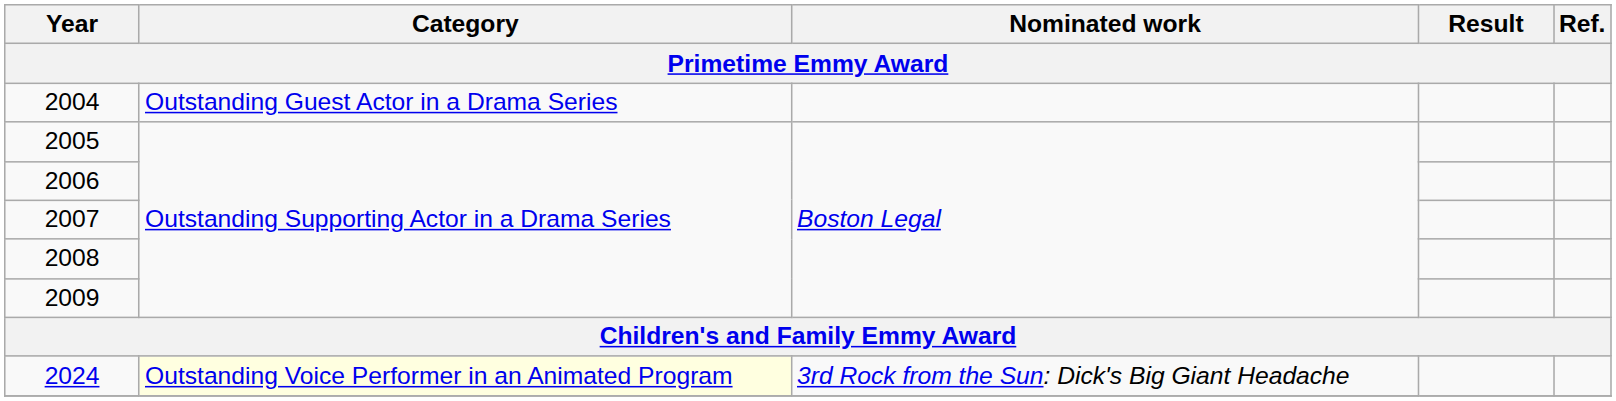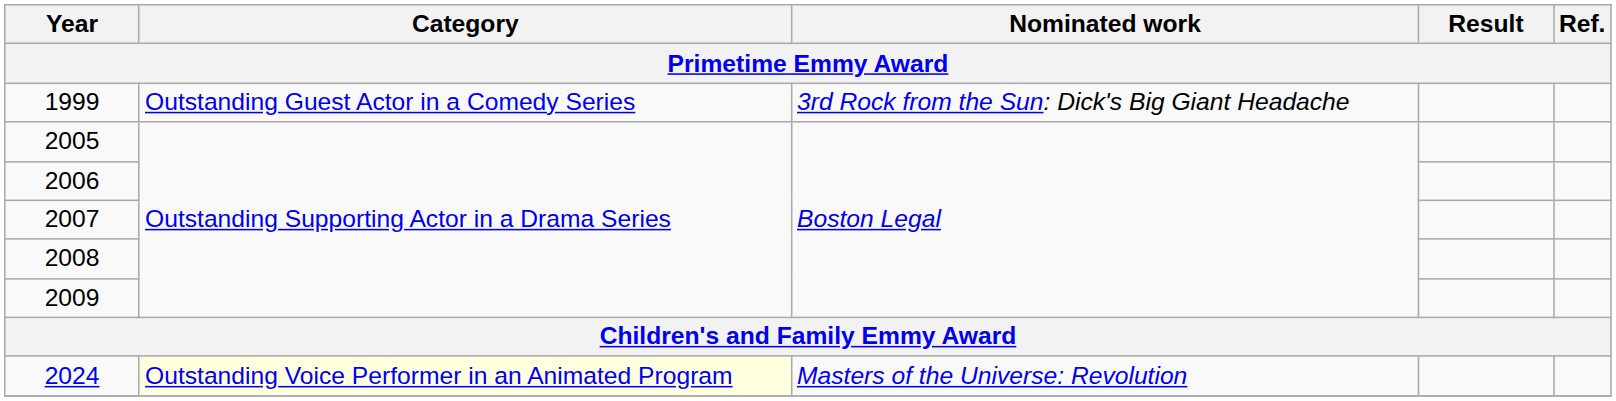 <table class=wikitable>
 <tr>
 <th scope="col" style="width:5em;">Year</th>
 <th scope="col" style="width:26em;">Category</th>
 <th scope="col" style="width:25em;">Nominated work</th>
 <th scope="col" style="width:5em;">Result</th>
 <th>Ref.</th>
 </tr>
 <tr>
 <th colspan=5><a href='#'>Primetime Emmy Award</a></th>
 </tr>
 <tr>
-<td style="text-align:center;">2004</td>
-<td><a href='#'>Outstanding Guest Actor in a Drama Series</a></td>
-<td></td>
+<td style="text-align:center;">1999</td>
+<td><a href='#'>Outstanding Guest Actor in a Comedy Series</a></td>
+<td><em><a href='#'>3rd Rock from the Sun</a>: Dick's Big Giant Headache</em></td>
 <td></td>
 <td></td>
 </tr>
 <tr>
 <td style="text-align:center;">2005</td>
 <td rowspan=5><a href='#'>Outstanding Supporting Actor in a Drama Series</a></td>
 <td rowspan=5><em><a href='#'>Boston Legal</a></em></td>
 <td></td>
 <td></td>
 </tr>
 <tr>
 <td style="text-align:center;">2006</td>
 <td></td>
 <td></td>
 </tr>
 <tr>
 <td style="text-align:center;">2007</td>
 <td></td>
 <td></td>
 </tr>
 <tr>
 <td style="text-align:center;">2008</td>
 <td></td>
 <td></td>
 </tr>
 <tr>
 <td style="text-align:center;">2009</td>
 <td></td>
 <td></td>
 </tr>
 <tr>
 <th colspan="5" style="text-align:center;"><a href='#'>Children's and Family Emmy Award</a></th>
 </tr>
 <tr>
 <td style="text-align:center;"><a href='#'>2024</a></td>
 <td style="background: lightyellow;"><a href='#'>Outstanding Voice Performer in an Animated Program</a></td>
-<td><em><a href='#'>3rd Rock from the Sun</a>: Dick's Big Giant Headache</em></td>
+<td><em><a href='#'>Masters of the Universe: Revolution</a></em></td>
 <td></td>
 <td style="text-align:center;"></td>
 </tr>
 <tr>
 </tr>
 </table>
